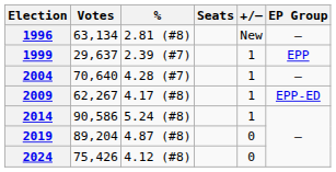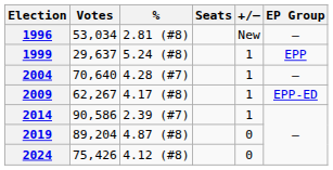 <table class="wikitable" style="text-align:center;">
 <tr>
 <th>Election</th>
 <th>Votes</th>
 <th>%</th>
 <th>Seats</th>
 <th>+/–</th>
 <th>EP Group</th>
 </tr>
 <tr>
 <th><a href='#'>1996</a></th>
-<td>63,134</td>
+<td>53,034</td>
 <td>2.81 (#8)</td>
 <td></td>
 <td>New</td>
 <td>–</td>
 </tr>
 <tr>
 <th><a href='#'>1999</a></th>
 <td>29,637</td>
-<td>2.39 (#7)</td>
+<td>5.24 (#8)</td>
 <td></td>
 <td> 1</td>
 <td><a href='#'>EPP</a></td>
 </tr>
 <tr>
 <th><a href='#'>2004</a></th>
 <td>70,640</td>
 <td>4.28 (#7)</td>
 <td></td>
 <td> 1</td>
 <td>–</td>
 </tr>
 <tr>
 <th><a href='#'>2009</a></th>
 <td>62,267</td>
 <td>4.17 (#8)</td>
 <td></td>
 <td> 1</td>
 <td><a href='#'>EPP-ED</a></td>
 </tr>
 <tr>
 <th><a href='#'>2014</a></th>
 <td>90,586</td>
-<td>5.24 (#8)</td>
+<td>2.39 (#7)</td>
 <td></td>
 <td> 1</td>
 <td rowspan=3>–</td>
 </tr>
 <tr>
 <th><a href='#'>2019</a></th>
 <td>89,204</td>
 <td>4.87 (#8)</td>
 <td></td>
 <td> 0</td>
 </tr>
 <tr>
 <th><a href='#'>2024</a></th>
 <td>75,426</td>
 <td>4.12 (#8)</td>
 <td></td>
 <td> 0</td>
 </tr>
 </table>
